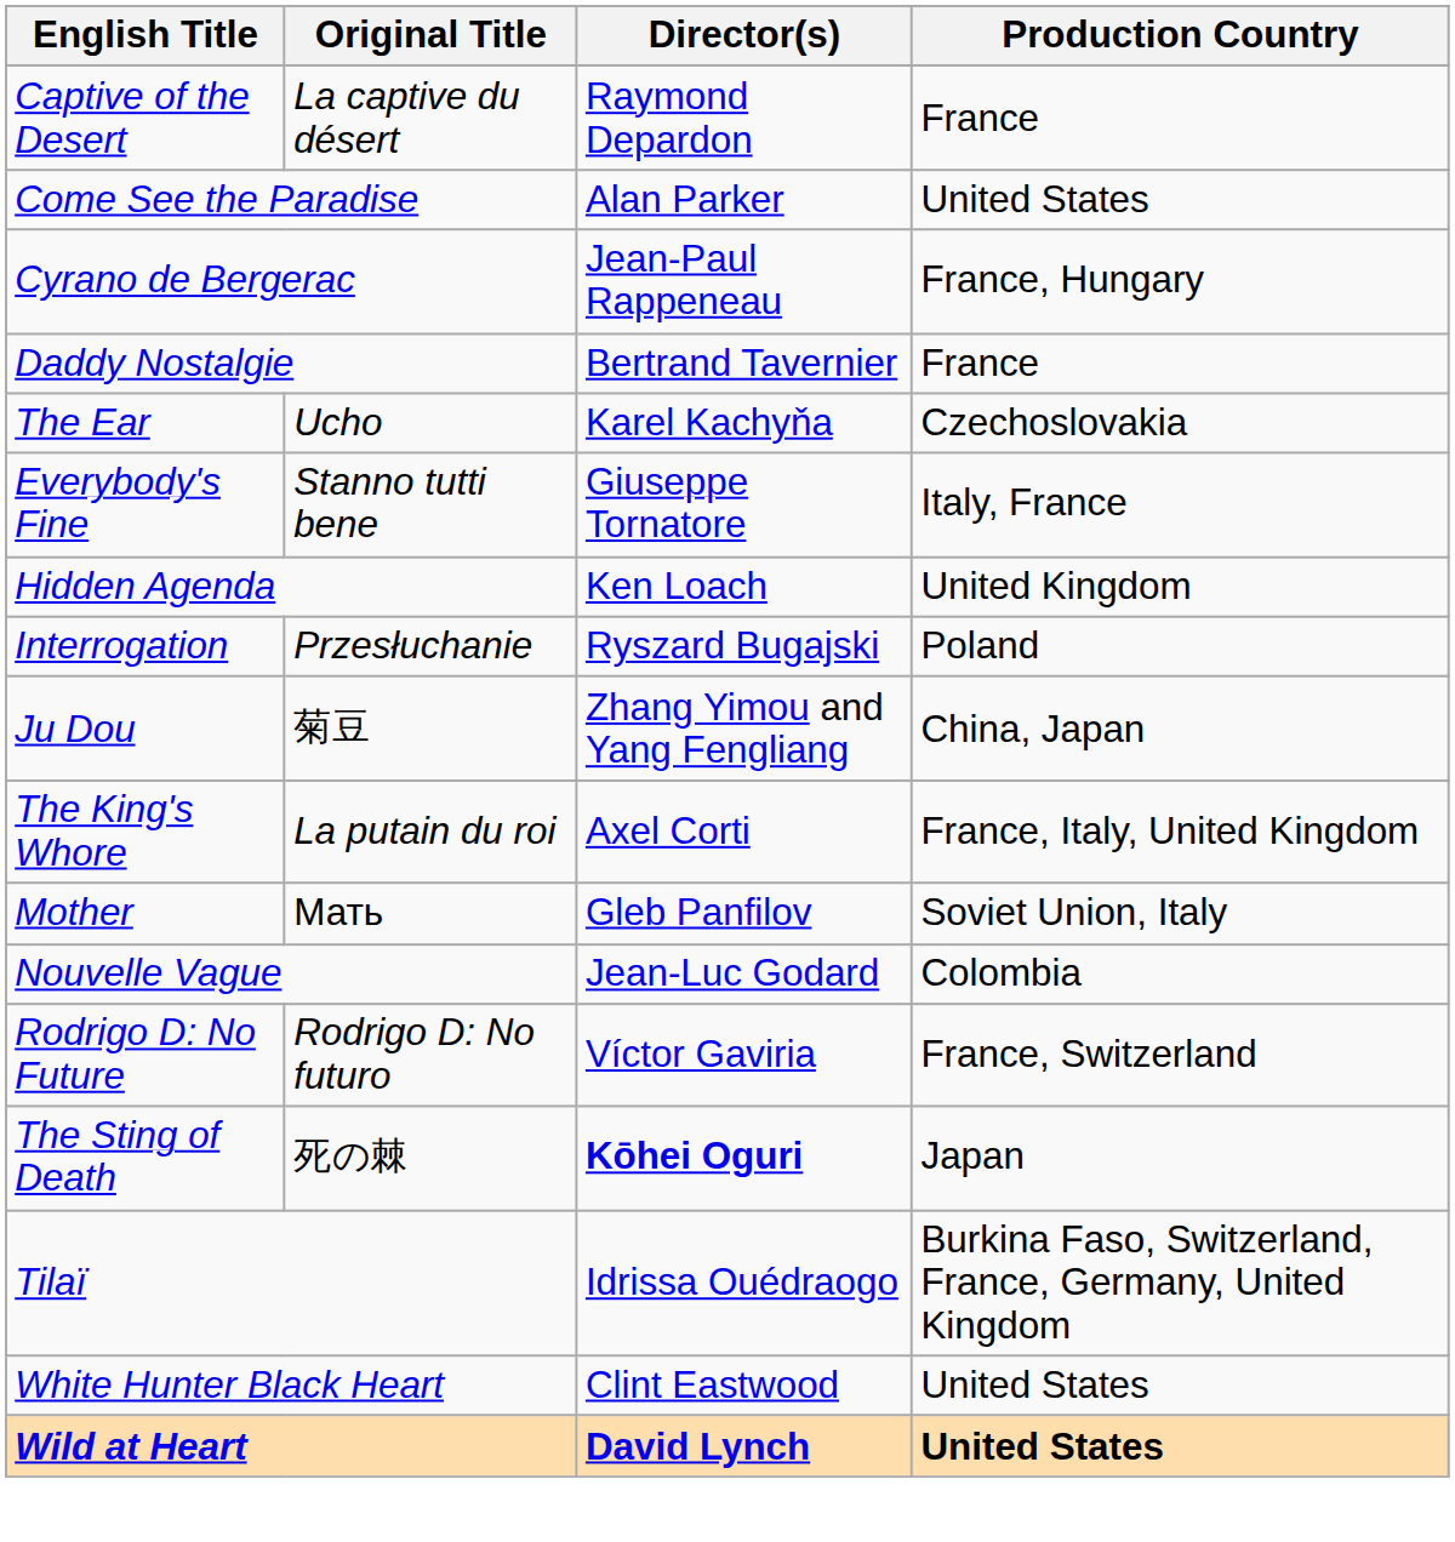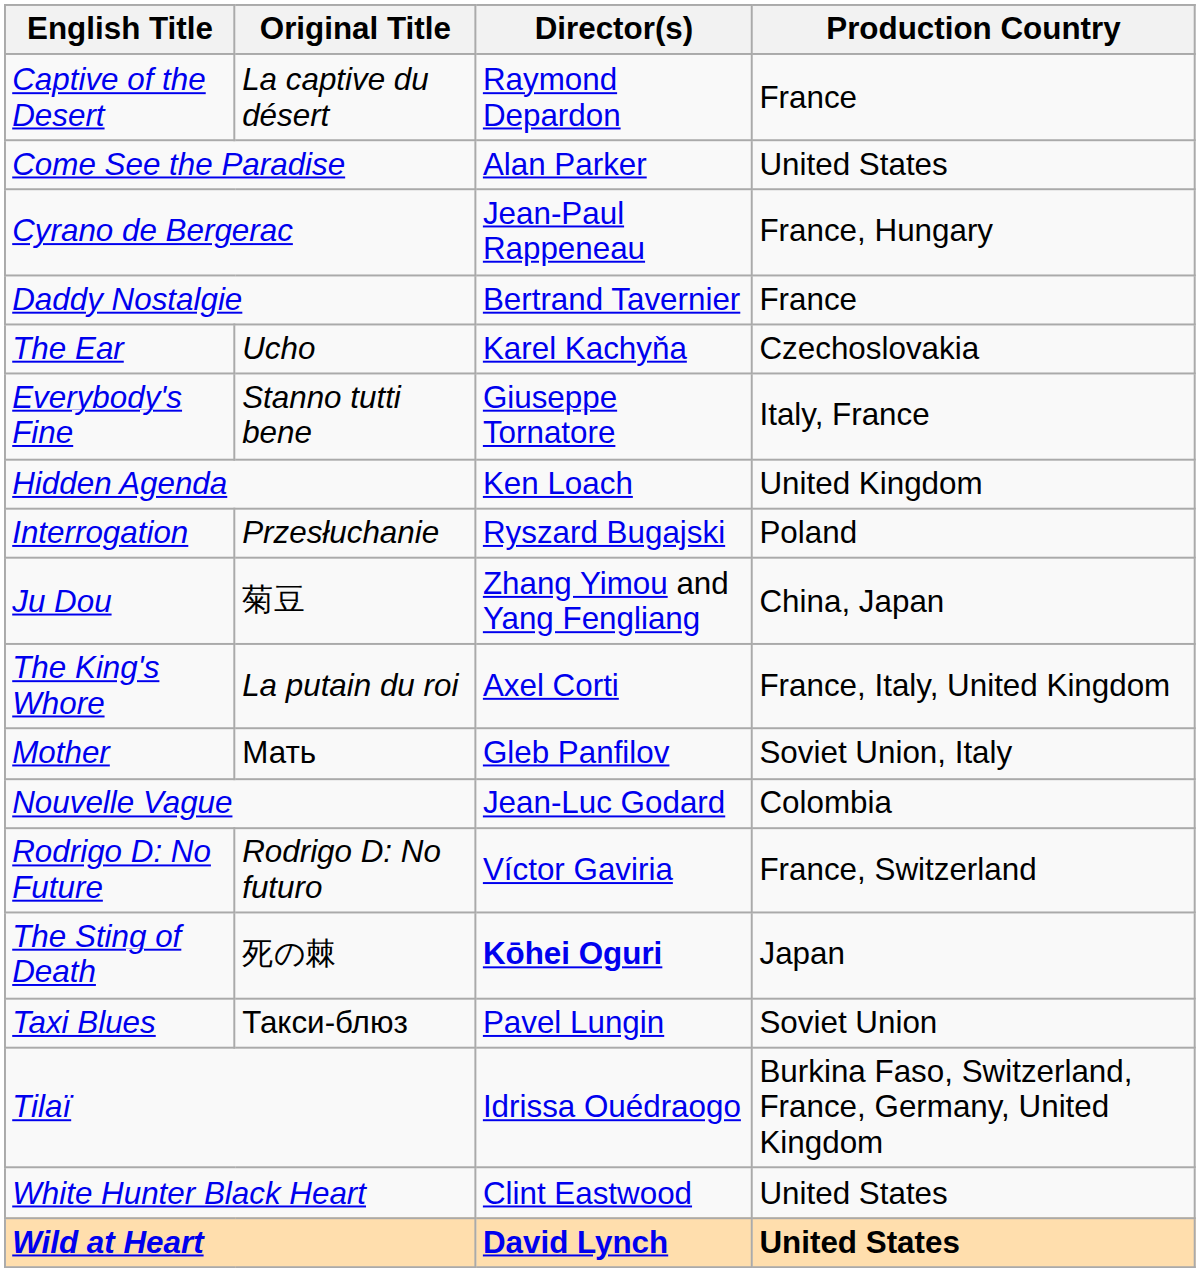 <table class="wikitable">
 <tr>
 <th>English Title</th>
 <th>Original Title</th>
 <th>Director(s)</th>
 <th>Production Country</th>
 </tr>
 <tr>
 <td><em><a href='#'>Captive of the Desert</a></em></td>
 <td><em>La captive du désert</em></td>
 <td><a href='#'>Raymond Depardon</a></td>
 <td>France</td>
 </tr>
 <tr>
 <td colspan="2"><em><a href='#'>Come See the Paradise</a></em></td>
 <td><a href='#'>Alan Parker</a></td>
 <td>United States</td>
 </tr>
 <tr>
 <td colspan="2"><em><a href='#'>Cyrano de Bergerac</a></em></td>
 <td><a href='#'>Jean-Paul Rappeneau</a></td>
 <td>France, Hungary</td>
 </tr>
 <tr>
 <td colspan="2"><em><a href='#'>Daddy Nostalgie</a></em></td>
 <td><a href='#'>Bertrand Tavernier</a></td>
 <td>France</td>
 </tr>
 <tr>
 <td><em><a href='#'>The Ear</a></em></td>
 <td><em>Ucho</em></td>
 <td><a href='#'>Karel Kachyňa</a></td>
 <td>Czechoslovakia</td>
 </tr>
 <tr>
 <td><em><a href='#'>Everybody's Fine</a></em></td>
 <td><em>Stanno tutti bene</em></td>
 <td><a href='#'>Giuseppe Tornatore</a></td>
 <td>Italy, France</td>
 </tr>
 <tr>
 <td colspan="2"><em><a href='#'>Hidden Agenda</a></em></td>
 <td><a href='#'>Ken Loach</a></td>
 <td>United Kingdom</td>
 </tr>
 <tr>
 <td><em><a href='#'>Interrogation</a></em></td>
 <td><em>Przesłuchanie</em></td>
 <td><a href='#'>Ryszard Bugajski</a></td>
 <td>Poland</td>
 </tr>
 <tr>
 <td><em><a href='#'>Ju Dou</a></em></td>
 <td>菊豆</td>
 <td><a href='#'>Zhang Yimou</a> and <a href='#'>Yang Fengliang</a></td>
 <td>China, Japan</td>
 </tr>
 <tr>
 <td><em><a href='#'>The King's Whore</a></em></td>
 <td><em>La putain du roi</em></td>
 <td><a href='#'>Axel Corti</a></td>
 <td>France, Italy, United Kingdom</td>
 </tr>
 <tr>
 <td><em><a href='#'>Mother</a></em></td>
 <td>Мать</td>
 <td><a href='#'>Gleb Panfilov</a></td>
 <td>Soviet Union, Italy</td>
 </tr>
 <tr>
 <td colspan="2"><em><a href='#'>Nouvelle Vague</a></em></td>
 <td><a href='#'>Jean-Luc Godard</a></td>
 <td>Colombia</td>
 </tr>
 <tr>
 <td><em><a href='#'>Rodrigo D: No Future</a></em></td>
 <td><em>Rodrigo D: No futuro</em></td>
 <td><a href='#'>Víctor Gaviria</a></td>
 <td>France, Switzerland</td>
 </tr>
 <tr>
 <td><em><a href='#'>The Sting of Death</a></em></td>
 <td>死の棘</td>
 <td><strong><a href='#'>Kōhei Oguri</a></strong></td>
 <td>Japan</td>
 </tr>
 <tr>
+<td><em><a href='#'>Taxi Blues</a></em></td>
+<td>Такси-блюз</td>
+<td><a href='#'>Pavel Lungin</a></td>
+<td>Soviet Union</td>
+</tr>
+<tr>
 <td colspan="2"><em><a href='#'>Tilaï</a></em></td>
 <td><a href='#'>Idrissa Ouédraogo</a></td>
 <td>Burkina Faso, Switzerland, France, Germany, United Kingdom</td>
 </tr>
 <tr>
 <td colspan="2"><em><a href='#'>White Hunter Black Heart</a></em></td>
 <td><a href='#'>Clint Eastwood</a></td>
 <td>United States</td>
 </tr>
 <tr style="background:#FFDEAD;">
 <td colspan="2"><em><a href='#'><strong>Wild at Heart</strong></a></em></td>
 <td><strong><a href='#'>David Lynch</a></strong></td>
 <td><strong>United States</strong></td>
 </tr>
 </table>
